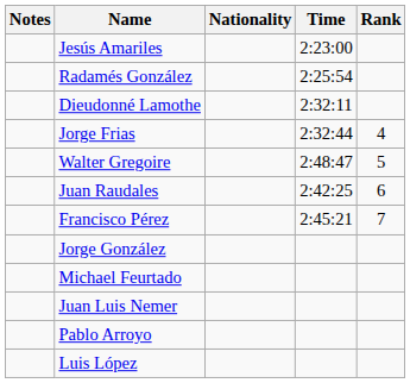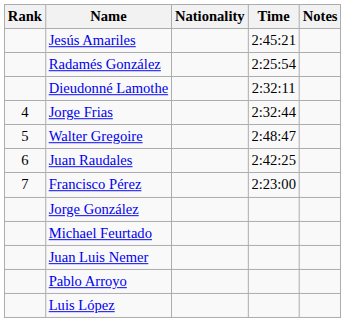 <table class="wikitable sortable" style="text-align:center;font-size:95%">
 <tr>
-<th>Notes</th>
+<th>Rank</th>
 <th>Name</th>
 <th>Nationality</th>
 <th>Time</th>
-<th>Rank</th>
+<th>Notes</th>
 </tr>
 <tr>
 <td></td>
 <td align=left><a href='#'>Jesús Amariles</a></td>
 <td align=left></td>
-<td>2:23:00</td>
+<td>2:45:21</td>
 <td></td>
 </tr>
 <tr>
 <td></td>
 <td align=left><a href='#'>Radamés González</a></td>
 <td align=left></td>
 <td>2:25:54</td>
 <td></td>
 </tr>
 <tr>
 <td></td>
 <td align=left><a href='#'>Dieudonné Lamothe</a></td>
 <td align=left></td>
 <td>2:32:11</td>
 <td></td>
 </tr>
 <tr>
-<td></td>
+<td>4</td>
 <td align=left><a href='#'>Jorge Frias</a></td>
 <td align=left></td>
 <td>2:32:44</td>
-<td>4</td>
+<td></td>
 </tr>
 <tr>
-<td></td>
+<td>5</td>
 <td align=left><a href='#'>Walter Gregoire</a></td>
 <td align=left></td>
 <td>2:48:47</td>
-<td>5</td>
+<td></td>
 </tr>
 <tr>
-<td></td>
+<td>6</td>
 <td align=left><a href='#'>Juan Raudales</a></td>
 <td align=left></td>
 <td>2:42:25</td>
-<td>6</td>
+<td></td>
 </tr>
 <tr>
-<td></td>
+<td>7</td>
 <td align=left><a href='#'>Francisco Pérez</a></td>
 <td align=left></td>
-<td>2:45:21</td>
-<td>7</td>
+<td>2:23:00</td>
+<td></td>
 </tr>
 <tr>
 <td></td>
 <td align=left><a href='#'>Jorge González</a></td>
 <td align=left></td>
 <td></td>
 <td></td>
 </tr>
 <tr>
 <td></td>
 <td align=left><a href='#'>Michael Feurtado</a></td>
 <td align=left></td>
 <td></td>
 <td></td>
 </tr>
 <tr>
 <td></td>
 <td align=left><a href='#'>Juan Luis Nemer</a></td>
 <td align=left></td>
 <td></td>
 <td></td>
 </tr>
 <tr>
 <td></td>
 <td align=left><a href='#'>Pablo Arroyo</a></td>
 <td align=left></td>
 <td></td>
 <td></td>
 </tr>
 <tr>
 <td></td>
 <td align=left><a href='#'>Luis López</a></td>
 <td align=left></td>
 <td></td>
 <td></td>
 </tr>
 </table>
